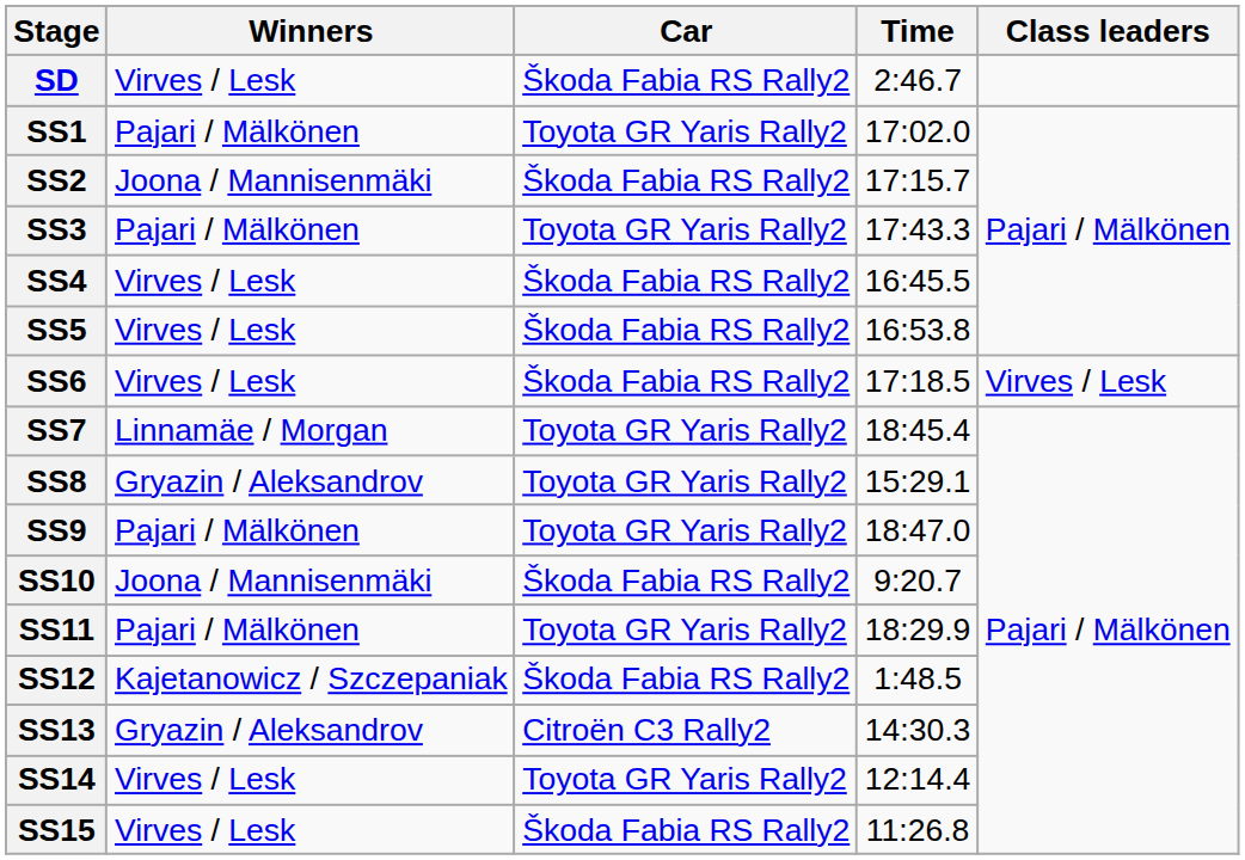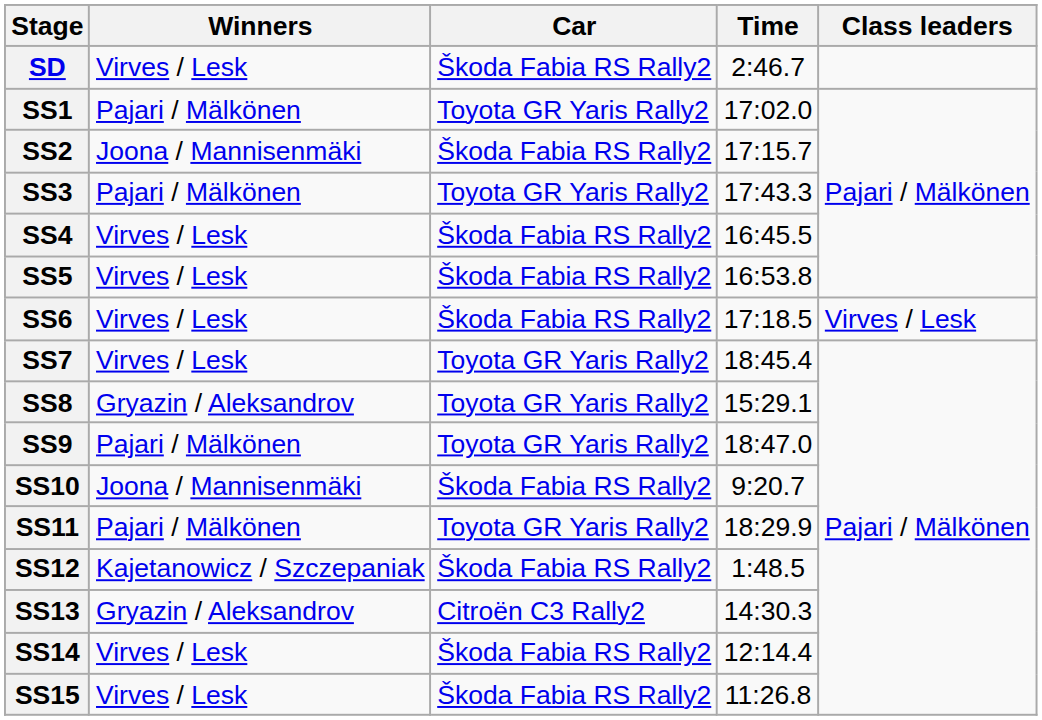 <table class="wikitable" style="font-size:85%">
 <tr>
 <th>Stage</th>
 <th>Winners</th>
 <th>Car</th>
 <th>Time</th>
 <th>Class leaders</th>
 </tr>
 <tr>
 <th><a href='#'>SD</a></th>
 <td><a href='#'>Virves</a> / <a href='#'>Lesk</a></td>
 <td><a href='#'>Škoda Fabia RS Rally2</a></td>
 <td align="center">2:46.7</td>
 <td></td>
 </tr>
 <tr>
 <th>SS1</th>
 <td><a href='#'>Pajari</a> / <a href='#'>Mälkönen</a></td>
 <td><a href='#'>Toyota GR Yaris Rally2</a></td>
 <td align="center">17:02.0</td>
 <td rowspan="5"><a href='#'>Pajari</a> / <a href='#'>Mälkönen</a></td>
 </tr>
 <tr>
 <th>SS2</th>
 <td><a href='#'>Joona</a> / <a href='#'>Mannisenmäki</a></td>
 <td><a href='#'>Škoda Fabia RS Rally2</a></td>
 <td align="center">17:15.7</td>
 </tr>
 <tr>
 <th>SS3</th>
 <td><a href='#'>Pajari</a> / <a href='#'>Mälkönen</a></td>
 <td><a href='#'>Toyota GR Yaris Rally2</a></td>
 <td align="center">17:43.3</td>
 </tr>
 <tr>
 <th>SS4</th>
 <td><a href='#'>Virves</a> / <a href='#'>Lesk</a></td>
 <td><a href='#'>Škoda Fabia RS Rally2</a></td>
 <td align="center">16:45.5</td>
 </tr>
 <tr>
 <th>SS5</th>
 <td><a href='#'>Virves</a> / <a href='#'>Lesk</a></td>
 <td><a href='#'>Škoda Fabia RS Rally2</a></td>
 <td align="center">16:53.8</td>
 </tr>
 <tr>
 <th>SS6</th>
 <td><a href='#'>Virves</a> / <a href='#'>Lesk</a></td>
 <td><a href='#'>Škoda Fabia RS Rally2</a></td>
 <td align="center">17:18.5</td>
 <td><a href='#'>Virves</a> / <a href='#'>Lesk</a></td>
 </tr>
 <tr>
 <th>SS7</th>
-<td><a href='#'>Linnamäe</a> / <a href='#'>Morgan</a></td>
+<td><a href='#'>Virves</a> / <a href='#'>Lesk</a></td>
 <td><a href='#'>Toyota GR Yaris Rally2</a></td>
 <td align="center">18:45.4</td>
 <td rowspan="9"><a href='#'>Pajari</a> / <a href='#'>Mälkönen</a></td>
 </tr>
 <tr>
 <th>SS8</th>
 <td><a href='#'>Gryazin</a> / <a href='#'>Aleksandrov</a></td>
 <td><a href='#'>Toyota GR Yaris Rally2</a></td>
 <td align="center">15:29.1</td>
 </tr>
 <tr>
 <th>SS9</th>
 <td><a href='#'>Pajari</a> / <a href='#'>Mälkönen</a></td>
 <td><a href='#'>Toyota GR Yaris Rally2</a></td>
 <td align="center">18:47.0</td>
 </tr>
 <tr>
 <th>SS10</th>
 <td><a href='#'>Joona</a> / <a href='#'>Mannisenmäki</a></td>
 <td><a href='#'>Škoda Fabia RS Rally2</a></td>
 <td align="center">9:20.7</td>
 </tr>
 <tr>
 <th>SS11</th>
 <td><a href='#'>Pajari</a> / <a href='#'>Mälkönen</a></td>
 <td><a href='#'>Toyota GR Yaris Rally2</a></td>
 <td align="center">18:29.9</td>
 </tr>
 <tr>
 <th>SS12</th>
 <td><a href='#'>Kajetanowicz</a> / <a href='#'>Szczepaniak</a></td>
 <td><a href='#'>Škoda Fabia RS Rally2</a></td>
 <td align="center">1:48.5</td>
 </tr>
 <tr>
 <th>SS13</th>
 <td><a href='#'>Gryazin</a> / <a href='#'>Aleksandrov</a></td>
 <td><a href='#'>Citroën C3 Rally2</a></td>
 <td align="center">14:30.3</td>
 </tr>
 <tr>
 <th>SS14</th>
 <td><a href='#'>Virves</a> / <a href='#'>Lesk</a></td>
-<td><a href='#'>Toyota GR Yaris Rally2</a></td>
+<td><a href='#'>Škoda Fabia RS Rally2</a></td>
 <td align="center">12:14.4</td>
 </tr>
 <tr>
 <th>SS15</th>
 <td><a href='#'>Virves</a> / <a href='#'>Lesk</a></td>
 <td><a href='#'>Škoda Fabia RS Rally2</a></td>
 <td align="center">11:26.8</td>
 </tr>
 </table>
